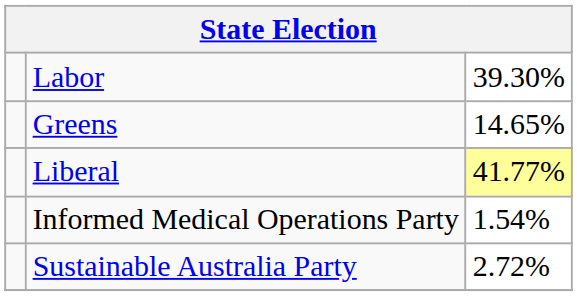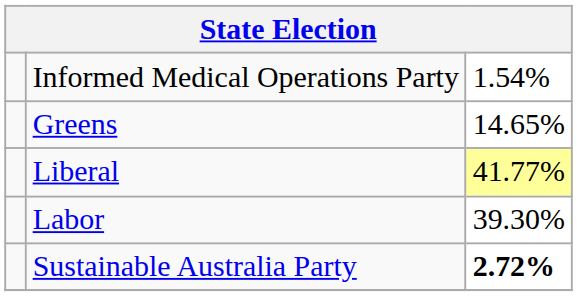 <table class="wikitable" style="float:right; margin-left:1em">
 <tr>
 <th colspan=3><a href='#'>State Election</a></th>
 </tr>
 <tr>
 <td> </td>
-<td><a href='#'>Labor</a></td>
-<td bgcolor="FFFFFF">39.30%</td>
+<td>Informed Medical Operations Party</td>
+<td bgcolor="FFFFFF">1.54%</td>
 </tr>
 <tr>
 <td> </td>
 <td><a href='#'>Greens</a></td>
 <td bgcolor="FFFFFF">14.65%</td>
 </tr>
 <tr>
 <td> </td>
 <td><a href='#'>Liberal</a></td>
 <td bgcolor="FFFF99">41.77%</td>
 </tr>
 <tr>
 <td> </td>
-<td>Informed Medical Operations Party</td>
-<td bgcolor="FFFFFF">1.54%</td>
+<td><a href='#'>Labor</a></td>
+<td bgcolor="FFFFFF">39.30%</td>
 </tr>
 <tr>
 <td> </td>
 <td><a href='#'>Sustainable Australia Party</a></td>
-<td bgcolor="FFFFFF">2.72%</td>
+<td bgcolor="FFFFFF"><strong>2.72%</strong></td>
 </tr>
 <tr>
 </tr>
 </table>
